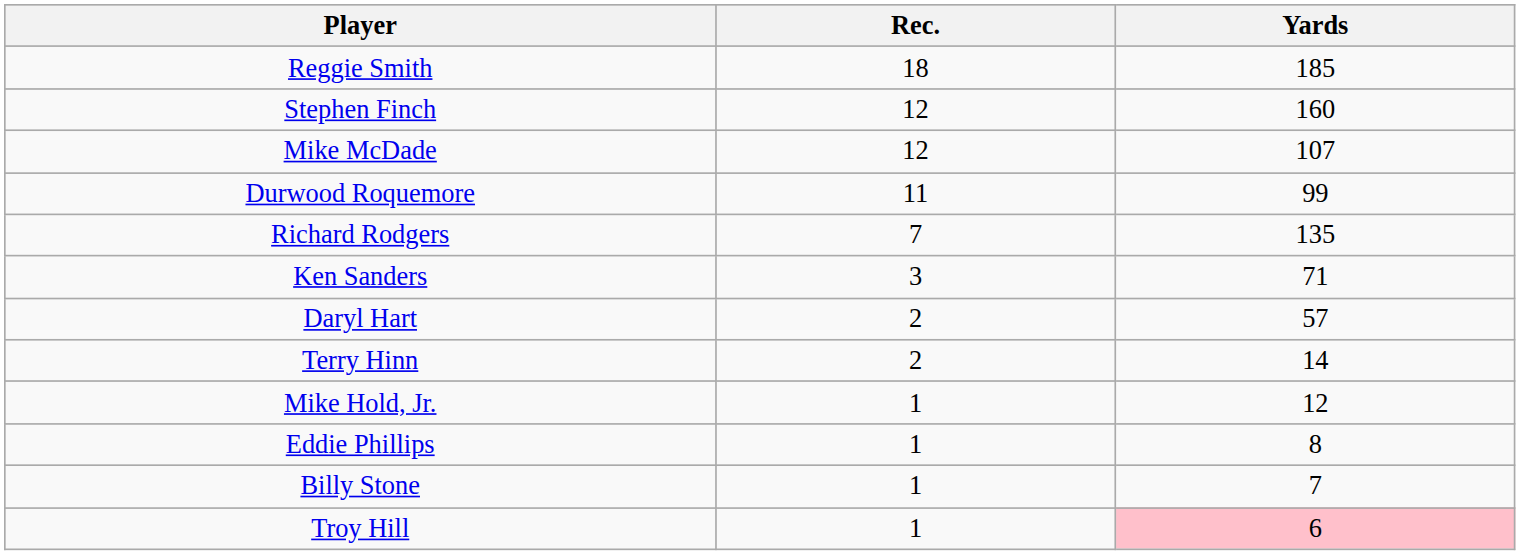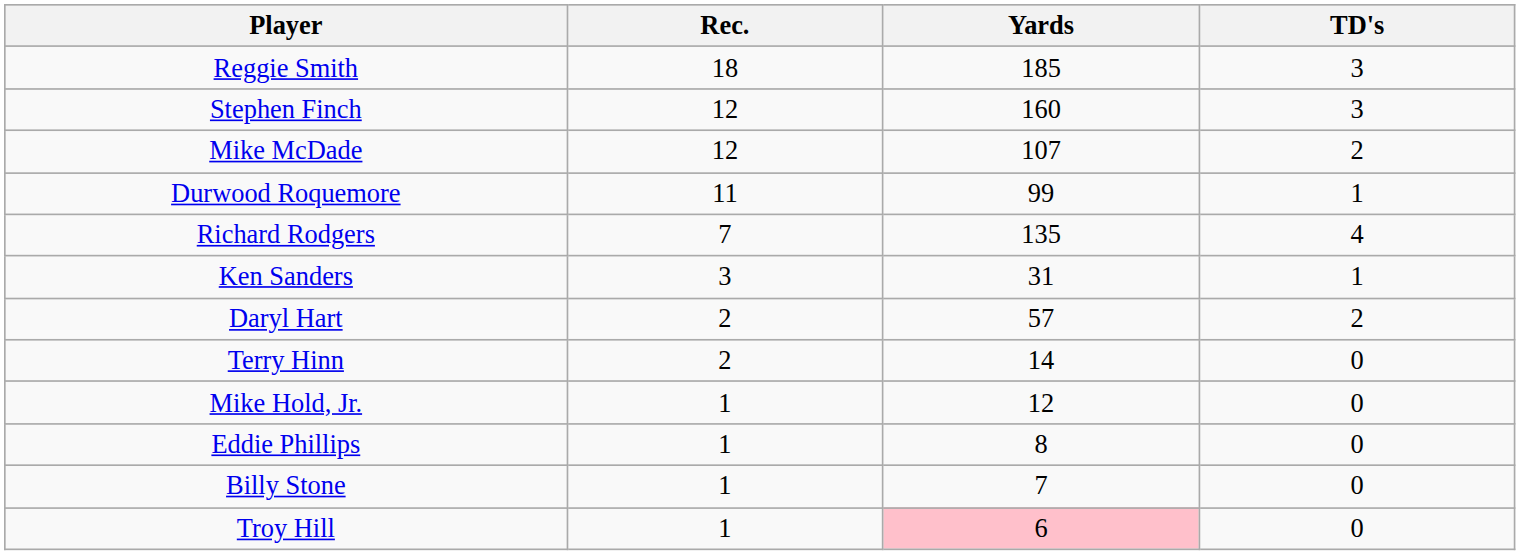 <table class="wikitable sortable">
 <tr>
 <th bgcolor="#DDDDFF" width="16%">Player</th>
 <th bgcolor="#DDDDFF" width="9%">Rec.</th>
 <th bgcolor="#DDDDFF" width="9%">Yards</th>
+<th bgcolor="#DDDDFF" width="9%">TD's</th>
 </tr>
 <tr align="center">
 <td><a href='#'>Reggie Smith</a></td>
 <td>18</td>
 <td>185</td>
+<td>3</td>
 </tr>
 <tr align="center">
 <td><a href='#'>Stephen Finch</a></td>
 <td>12</td>
 <td>160</td>
+<td>3</td>
 </tr>
 <tr align="center">
 <td><a href='#'>Mike McDade</a></td>
 <td>12</td>
 <td>107</td>
+<td>2</td>
 </tr>
 <tr align="center">
 <td><a href='#'>Durwood Roquemore</a></td>
 <td>11</td>
 <td>99</td>
+<td>1</td>
 </tr>
 <tr align="center">
 <td><a href='#'>Richard Rodgers</a></td>
 <td>7</td>
 <td>135</td>
+<td>4</td>
 </tr>
 <tr align="center">
 <td><a href='#'>Ken Sanders</a></td>
 <td>3</td>
-<td>71</td>
+<td>31</td>
+<td>1</td>
 </tr>
 <tr align="center">
 <td><a href='#'>Daryl Hart</a></td>
 <td>2</td>
 <td>57</td>
+<td>2</td>
 </tr>
 <tr align="center">
 <td><a href='#'>Terry Hinn</a></td>
 <td>2</td>
 <td>14</td>
+<td>0</td>
 </tr>
 <tr align="center">
 <td><a href='#'>Mike Hold, Jr.</a></td>
 <td>1</td>
 <td>12</td>
+<td>0</td>
 </tr>
 <tr align="center">
 <td><a href='#'>Eddie Phillips</a></td>
 <td>1</td>
 <td>8</td>
+<td>0</td>
 </tr>
 <tr align="center">
 <td><a href='#'>Billy Stone</a></td>
 <td>1</td>
 <td>7</td>
+<td>0</td>
 </tr>
 <tr align="center">
 <td><a href='#'>Troy Hill</a></td>
 <td>1</td>
 <td style="background: pink;">6</td>
+<td>0</td>
 </tr>
 </table>
